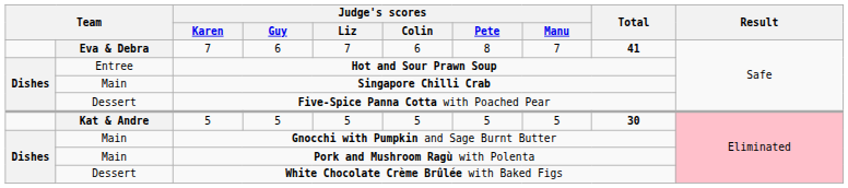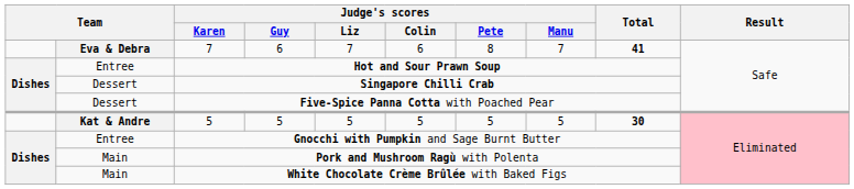 <table class="wikitable plainrowheaders" style="margin:1em auto; text-align:center; font-size:90%; width:80em;">
 <tr>
 <th rowspan="2" style="width:20%;" colspan="2">Team</th>
 <th colspan="6" style="width:50%;">Judge's scores</th>
 <th rowspan="2" style="width:10%;">Total<br></th>
 <th rowspan="2" style="width:20%;">Result</th>
 </tr>
 <tr>
 <th style="width:50px;"><a href='#'>Karen</a></th>
 <th style="width:50px;"><a href='#'>Guy</a></th>
 <th style="width:50px;">Liz</th>
 <th style="width:50px;">Colin</th>
 <th style="width:50px;"><a href='#'>Pete</a></th>
 <th style="width:50px;"><a href='#'>Manu</a></th>
 </tr>
 <tr>
 <td></td>
 <th style="width:14%">Eva & Debra</th>
 <td>7</td>
 <td>6</td>
 <td>7</td>
 <td>6</td>
 <td>8</td>
 <td>7</td>
 <td><strong>41</strong></td>
 <td rowspan="4">Safe</td>
 </tr>
 <tr>
 <th rowspan="3">Dishes</th>
 <td>Entree</td>
 <td colspan="7"><strong>Hot and Sour Prawn Soup</strong></td>
 </tr>
 <tr>
-<td>Main</td>
+<td>Dessert</td>
 <td colspan="7"><strong>Singapore Chilli Crab</strong></td>
 </tr>
 <tr>
 <td>Dessert</td>
 <td colspan="7"><strong>Five-Spice Panna Cotta</strong> with Poached Pear</td>
 </tr>
 <tr style="border-top:3px solid #aaa;">
 <td></td>
 <th>Kat & Andre</th>
 <td>5</td>
 <td>5</td>
 <td>5</td>
 <td>5</td>
 <td>5</td>
 <td>5</td>
 <td><strong>30</strong></td>
 <td rowspan="4" bgcolor="pink">Eliminated</td>
 </tr>
 <tr>
 <th rowspan="3">Dishes</th>
-<td>Main</td>
+<td>Entree</td>
 <td colspan="7"><strong>Gnocchi with Pumpkin</strong> and Sage Burnt Butter</td>
 </tr>
 <tr>
 <td>Main</td>
 <td colspan="7"><strong>Pork and Mushroom Ragù</strong> with Polenta</td>
 </tr>
 <tr>
-<td>Dessert</td>
+<td>Main</td>
 <td colspan="7"><strong>White Chocolate Crème Brûlée</strong> with Baked Figs</td>
 </tr>
 </table>
